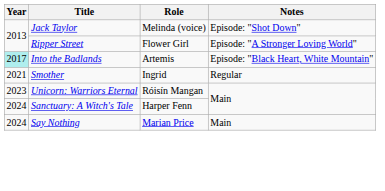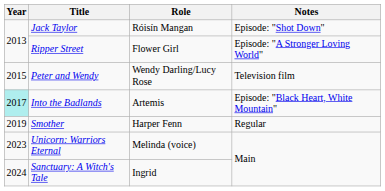 <table class="wikitable sortable">
 <tr>
 <th>Year</th>
 <th>Title</th>
 <th>Role</th>
 <th>Notes</th>
 </tr>
 <tr>
 <td rowspan="2">2013</td>
 <td><em><a href='#'>Jack Taylor</a></em></td>
-<td>Melinda (voice)</td>
+<td>Róisín Mangan</td>
 <td>Episode: "<a href='#'>Shot Down</a>"</td>
 </tr>
 <tr>
 <td><em><a href='#'>Ripper Street</a></em></td>
 <td>Flower Girl</td>
 <td>Episode: "<a href='#'>A Stronger Loving World</a>"</td>
 </tr>
 <tr>
+<td>2015</td>
+<td><em><a href='#'>Peter and Wendy</a></em></td>
+<td>Wendy Darling/Lucy Rose</td>
+<td>Television film</td>
+</tr>
+<tr>
 <td style="background: paleturquoise;">2017</td>
 <td><em><a href='#'>Into the Badlands</a></em></td>
 <td>Artemis</td>
 <td>Episode: "<a href='#'>Black Heart, White Mountain</a>"</td>
 </tr>
 <tr>
-<td>2021</td>
+<td>2019</td>
 <td><em><a href='#'>Smother</a></em></td>
-<td>Ingrid</td>
+<td>Harper Fenn</td>
 <td>Regular</td>
 </tr>
 <tr>
 <td>2023</td>
 <td><em><a href='#'>Unicorn: Warriors Eternal</a></em></td>
-<td>Róisín Mangan</td>
+<td>Melinda (voice)</td>
 <td rowspan="2">Main</td>
 </tr>
 <tr>
 <td>2024</td>
 <td><em><a href='#'>Sanctuary: A Witch's Tale</a></em></td>
-<td>Harper Fenn</td>
-</tr>
-<tr>
-<td>2024</td>
-<td><em><a href='#'>Say Nothing</a></em></td>
-<td><a href='#'>Marian Price</a></td>
-<td>Main</td>
+<td>Ingrid</td>
 </tr>
 </table>
